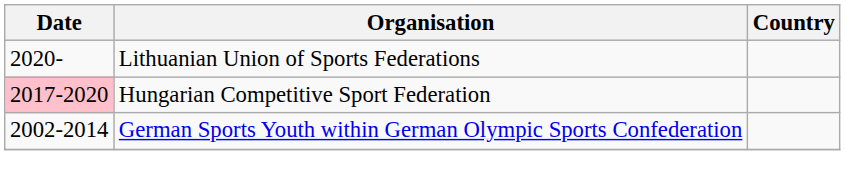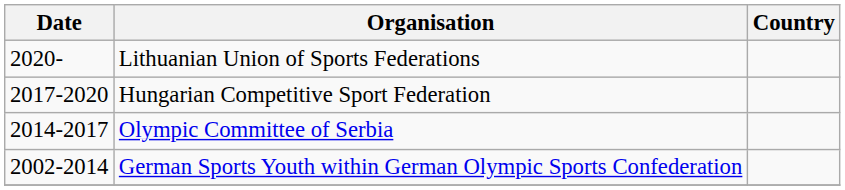 <table class="wikitable">
 <tr>
 <th>Date</th>
 <th>Organisation</th>
 <th>Country</th>
 </tr>
 <tr>
 <td>2020-</td>
 <td>Lithuanian Union of Sports Federations</td>
 <td></td>
 </tr>
 <tr>
-<td style="background: pink;">2017-2020</td>
+<td>2017-2020</td>
 <td>Hungarian Competitive Sport Federation</td>
+<td></td>
+</tr>
+<tr>
+<td>2014-2017</td>
+<td><a href='#'>Olympic Committee of Serbia</a></td>
 <td></td>
 </tr>
 <tr>
 <td>2002-2014</td>
 <td><a href='#'>German Sports Youth within German Olympic Sports Confederation</a></td>
 <td></td>
 </tr>
 <tr>
 </tr>
 </table>
